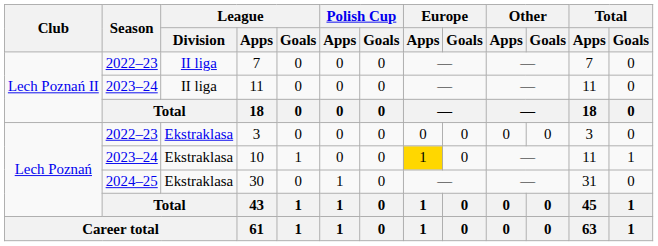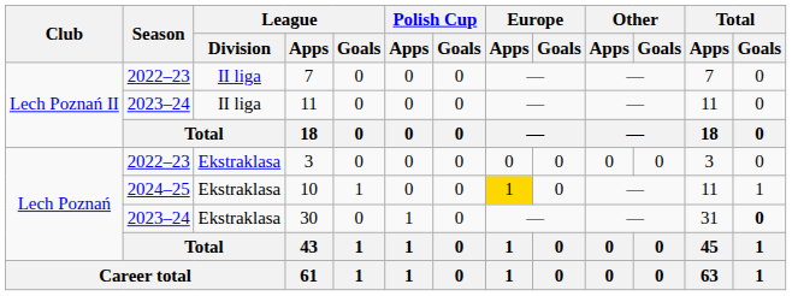 <table class="wikitable" style="text-align: center;">
 <tr>
 <th rowspan="2">Club</th>
 <th rowspan="2">Season</th>
 <th colspan="3">League</th>
 <th colspan="2"><a href='#'>Polish Cup</a></th>
 <th colspan="2">Europe</th>
 <th colspan="2">Other</th>
 <th colspan="2">Total</th>
 </tr>
 <tr>
 <th>Division</th>
 <th>Apps</th>
 <th>Goals</th>
 <th>Apps</th>
 <th>Goals</th>
 <th>Apps</th>
 <th>Goals</th>
 <th>Apps</th>
 <th>Goals</th>
 <th>Apps</th>
 <th>Goals</th>
 </tr>
 <tr>
 <td rowspan=3><a href='#'>Lech Poznań II</a></td>
 <td><a href='#'>2022–23</a></td>
 <td><a href='#'>II liga</a></td>
 <td>7</td>
 <td>0</td>
 <td>0</td>
 <td>0</td>
 <td colspan="2">—</td>
 <td colspan="2">—</td>
 <td>7</td>
 <td>0</td>
 </tr>
 <tr>
 <td><a href='#'>2023–24</a></td>
 <td>II liga</td>
 <td>11</td>
 <td>0</td>
 <td>0</td>
 <td>0</td>
 <td colspan="2">—</td>
 <td colspan="2">—</td>
 <td>11</td>
 <td>0</td>
 </tr>
 <tr>
 <th colspan="2">Total</th>
 <th>18</th>
 <th>0</th>
 <th>0</th>
 <th>0</th>
 <th colspan="2">—</th>
 <th colspan="2">—</th>
 <th>18</th>
 <th>0</th>
 </tr>
 <tr>
 <td rowspan=4><a href='#'>Lech Poznań</a></td>
 <td><a href='#'>2022–23</a></td>
 <td><a href='#'>Ekstraklasa</a></td>
 <td>3</td>
 <td>0</td>
 <td>0</td>
 <td>0</td>
 <td>0</td>
 <td>0</td>
 <td>0</td>
 <td>0</td>
 <td>3</td>
 <td>0</td>
 </tr>
 <tr>
-<td><a href='#'>2023–24</a></td>
+<td><a href='#'>2024–25</a></td>
 <td>Ekstraklasa</td>
 <td>10</td>
 <td>1</td>
 <td>0</td>
 <td>0</td>
 <td style="background: gold;">1</td>
 <td>0</td>
 <td colspan="2">—</td>
 <td>11</td>
 <td>1</td>
 </tr>
 <tr>
-<td><a href='#'>2024–25</a></td>
+<td><a href='#'>2023–24</a></td>
 <td>Ekstraklasa</td>
 <td>30</td>
 <td>0</td>
 <td>1</td>
 <td>0</td>
 <td colspan="2">—</td>
 <td colspan="2">—</td>
 <td>31</td>
-<td>0</td>
+<td><strong>0</strong></td>
 </tr>
 <tr>
 <th colspan="2">Total</th>
 <th>43</th>
 <th>1</th>
 <th>1</th>
 <th>0</th>
 <th>1</th>
 <th>0</th>
 <th>0</th>
 <th>0</th>
 <th>45</th>
 <th>1</th>
 </tr>
 <tr>
 <th colspan="3">Career total</th>
 <th>61</th>
 <th>1</th>
 <th>1</th>
 <th>0</th>
 <th>1</th>
 <th>0</th>
 <th>0</th>
 <th>0</th>
 <th>63</th>
 <th>1</th>
 </tr>
 </table>
